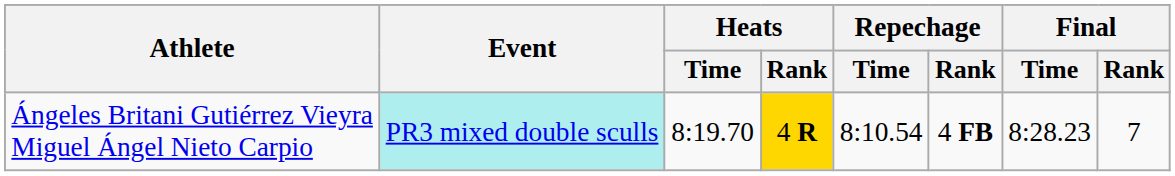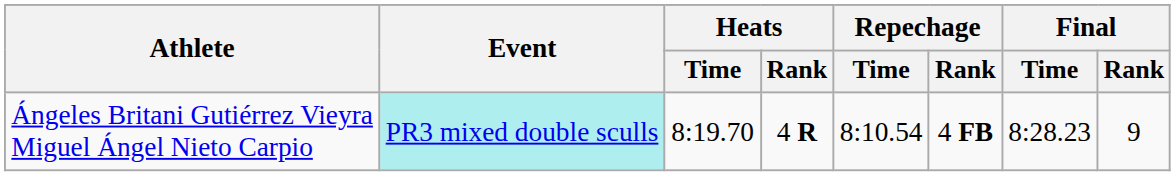 <table class="wikitable" style="font-size:90%">
 <tr>
 <th rowspan=2>Athlete</th>
 <th rowspan=2>Event</th>
 <th colspan=2>Heats</th>
 <th colspan=2>Repechage</th>
 <th colspan=2>Final</th>
 </tr>
 <tr style="font-size:95%">
 <th>Time</th>
 <th>Rank</th>
 <th>Time</th>
 <th>Rank</th>
 <th>Time</th>
 <th>Rank</th>
 </tr>
 <tr align=center>
 <td align=left><a href='#'>Ángeles Britani Gutiérrez Vieyra</a><br><a href='#'>Miguel Ángel Nieto Carpio</a></td>
 <td align=left style="background: paleturquoise;"><a href='#'>PR3 mixed double sculls</a></td>
 <td>8:19.70</td>
-<td style="background: gold;">4 <strong>R</strong></td>
+<td>4 <strong>R</strong></td>
 <td>8:10.54</td>
 <td>4 <strong>FB</strong></td>
 <td>8:28.23</td>
-<td>7</td>
+<td>9</td>
 </tr>
 </table>
